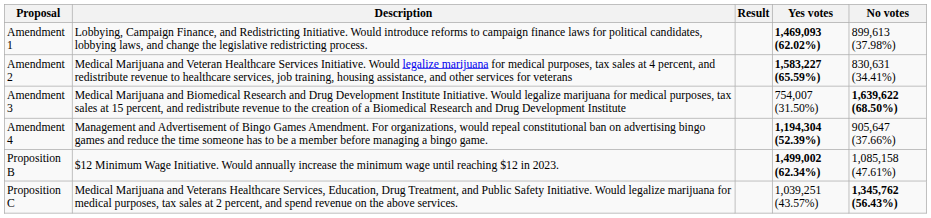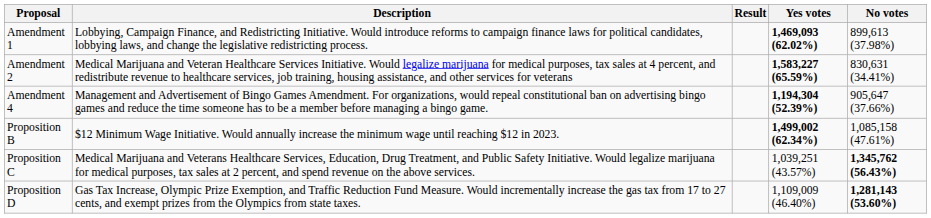 <table class="wikitable sortable" style="width:100%">
 <tr>
 <th class="unsortable" scope="col">Proposal</th>
 <th class="unsortable" scope="col">Description</th>
 <th scope="col">Result</th>
 <th scope="col">Yes votes</th>
 <th scope="col">No votes</th>
 </tr>
 <tr>
 <td>Amendment 1</td>
 <td>Lobbying, Campaign Finance, and Redistricting Initiative. Would introduce reforms to campaign finance laws for political candidates, lobbying laws, and change the legislative redistricting process.</td>
 <td></td>
 <td><strong>1,469,093 (62.02%)</strong></td>
 <td>899,613 (37.98%)</td>
 </tr>
 <tr>
 <td>Amendment 2</td>
 <td>Medical Marijuana and Veteran Healthcare Services Initiative. Would <a href='#'>legalize marijuana</a> for medical purposes, tax sales at 4 percent, and redistribute revenue to healthcare services, job training, housing assistance, and other services for veterans</td>
 <td></td>
 <td><strong>1,583,227 (65.59%)</strong></td>
 <td>830,631 (34.41%)</td>
 </tr>
 <tr>
-<td>Amendment 3</td>
-<td>Medical Marijuana and Biomedical Research and Drug Development Institute Initiative. Would legalize marijuana for medical purposes, tax sales at 15 percent, and redistribute revenue to the creation of a Biomedical Research and Drug Development Institute</td>
-<td></td>
-<td>754,007 (31.50%)</td>
-<td><strong>1,639,622 (68.50%)</strong></td>
-</tr>
-<tr>
 <td>Amendment 4</td>
 <td>Management and Advertisement of Bingo Games Amendment. For organizations, would repeal constitutional ban on advertising bingo games and reduce the time someone has to be a member before managing a bingo game.</td>
 <td></td>
 <td><strong>1,194,304 (52.39%)</strong></td>
 <td>905,647 (37.66%)</td>
 </tr>
 <tr>
 <td>Proposition B</td>
 <td>$12 Minimum Wage Initiative. Would annually increase the minimum wage until reaching $12 in 2023.</td>
 <td></td>
 <td><strong>1,499,002 (62.34%)</strong></td>
 <td>1,085,158 (47.61%)</td>
 </tr>
 <tr>
 <td>Proposition C</td>
 <td>Medical Marijuana and Veterans Healthcare Services, Education, Drug Treatment, and Public Safety Initiative. Would legalize marijuana for medical purposes, tax sales at 2 percent, and spend revenue on the above services.</td>
 <td></td>
 <td>1,039,251 (43.57%)</td>
 <td><strong>1,345,762 (56.43%)</strong></td>
 </tr>
+<tr>
+<td>Proposition D</td>
+<td>Gas Tax Increase, Olympic Prize Exemption, and Traffic Reduction Fund Measure. Would incrementally increase the gas tax from 17 to 27 cents, and exempt prizes from the Olympics from state taxes.</td>
+<td></td>
+<td>1,109,009 (46.40%)</td>
+<td><strong>1,281,143 (53.60%)</strong></td>
+</tr>
 </table>
